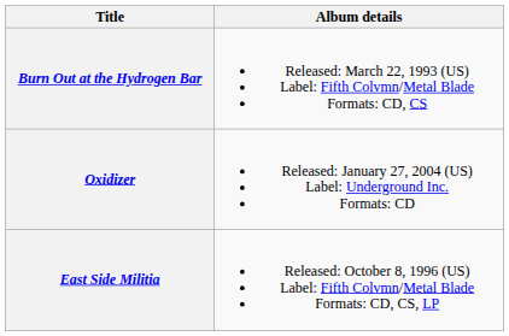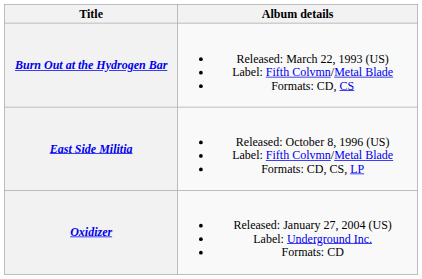 <table class="wikitable plainrowheaders" style="text-align:center;">
 <tr>
 <th scope="col" rowspan="1" style="width:14em;">Title</th>
 <th scope="col" rowspan="1" style="width:19.5em;">Album details</th>
 </tr>
 <tr>
 <th scope="row"><em><a href='#'>Burn Out at the Hydrogen Bar</a></em></th>
 <td><br><ul><li>Released: March 22, 1993 <span>(US)</span></li><li>Label: <a href='#'>Fifth Colvmn</a>/<a href='#'>Metal Blade</a></li><li>Formats: CD, <a href='#'>CS</a></li></ul></td>
 </tr>
 <tr>
+<th scope="row"><em><a href='#'>East Side Militia</a></em></th>
+<td><br><ul><li>Released: October 8, 1996 <span>(US)</span></li><li>Label: <a href='#'>Fifth Colvmn</a>/<a href='#'>Metal Blade</a></li><li>Formats: CD, CS, <a href='#'>LP</a></li></ul></td>
+</tr>
+<tr>
 <th scope="row"><em><a href='#'>Oxidizer</a></em></th>
 <td><br><ul><li>Released: January 27, 2004 <span>(US)</span></li><li>Label: <a href='#'>Underground Inc.</a></li><li>Formats: CD</li></ul></td>
 </tr>
-<tr>
-<th scope="row"><em><a href='#'>East Side Militia</a></em></th>
-<td><br><ul><li>Released: October 8, 1996 <span>(US)</span></li><li>Label: <a href='#'>Fifth Colvmn</a>/<a href='#'>Metal Blade</a></li><li>Formats: CD, CS, <a href='#'>LP</a></li></ul></td>
-</tr>
 </table>
